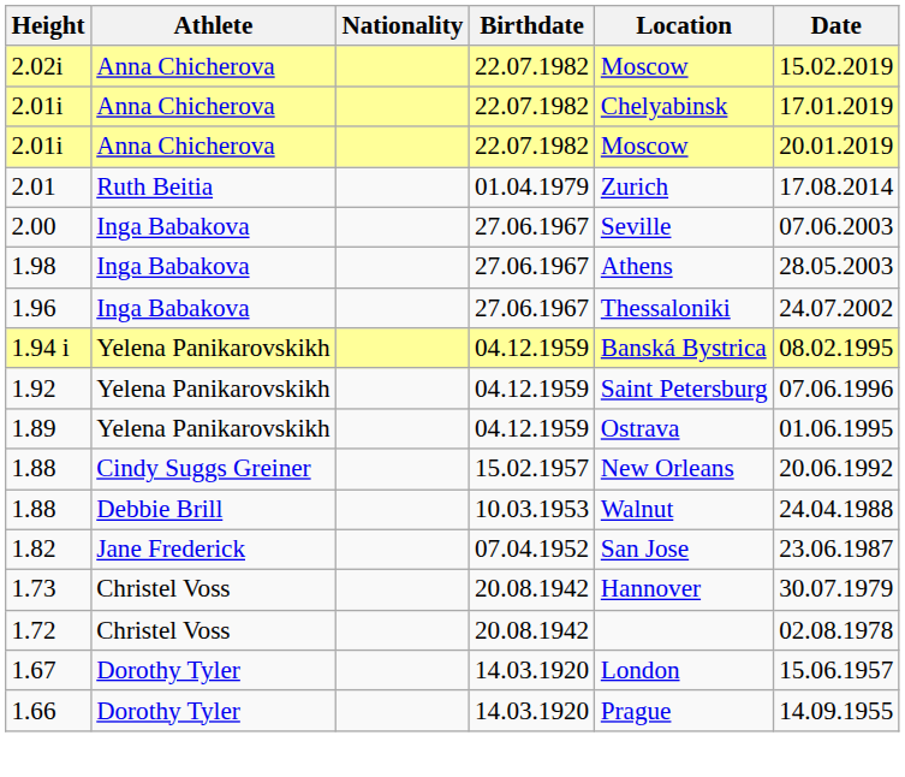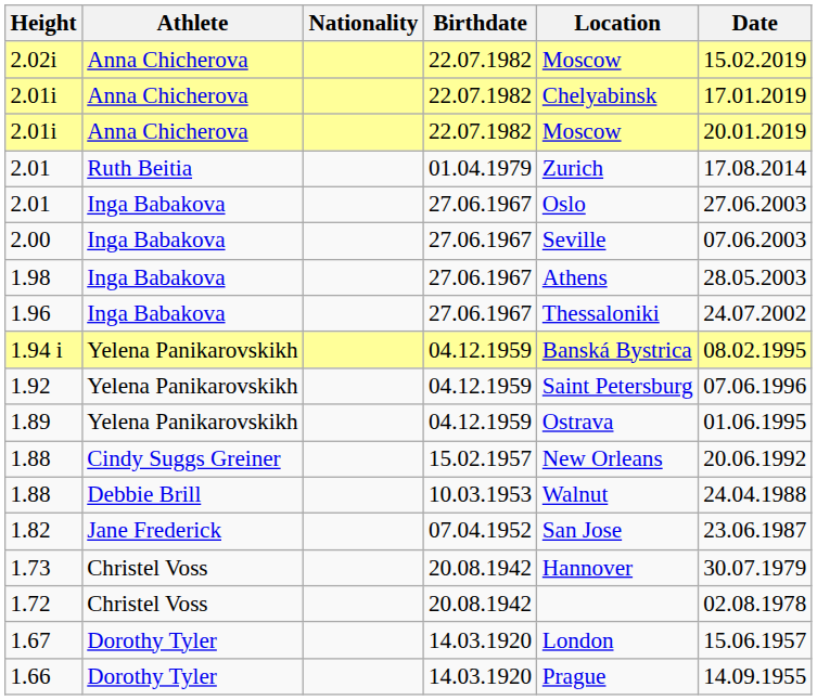 <table class="wikitable">
 <tr>
 <th>Height</th>
 <th>Athlete</th>
 <th>Nationality</th>
 <th>Birthdate</th>
 <th>Location</th>
 <th>Date</th>
 </tr>
 <tr style="background:#ff9;">
 <td>2.02i</td>
 <td><a href='#'>Anna Chicherova</a></td>
 <td></td>
 <td>22.07.1982</td>
 <td><a href='#'>Moscow</a></td>
 <td>15.02.2019</td>
 </tr>
 <tr style="background:#ff9;">
 <td>2.01i</td>
 <td><a href='#'>Anna Chicherova</a></td>
 <td></td>
 <td>22.07.1982</td>
 <td><a href='#'>Chelyabinsk</a></td>
 <td>17.01.2019</td>
 </tr>
 <tr style="background:#ff9;">
 <td>2.01i</td>
 <td><a href='#'>Anna Chicherova</a></td>
 <td></td>
 <td>22.07.1982</td>
 <td><a href='#'>Moscow</a></td>
 <td>20.01.2019</td>
 </tr>
 <tr>
 <td>2.01</td>
 <td><a href='#'>Ruth Beitia</a></td>
 <td></td>
 <td>01.04.1979</td>
 <td><a href='#'>Zurich</a></td>
 <td>17.08.2014</td>
+</tr>
+<tr>
+<td>2.01</td>
+<td><a href='#'>Inga Babakova</a></td>
+<td></td>
+<td>27.06.1967</td>
+<td><a href='#'>Oslo</a></td>
+<td>27.06.2003</td>
 </tr>
 <tr>
 <td>2.00</td>
 <td><a href='#'>Inga Babakova</a></td>
 <td></td>
 <td>27.06.1967</td>
 <td><a href='#'>Seville</a></td>
 <td>07.06.2003</td>
 </tr>
 <tr>
 <td>1.98</td>
 <td><a href='#'>Inga Babakova</a></td>
 <td></td>
 <td>27.06.1967</td>
 <td><a href='#'>Athens</a></td>
 <td>28.05.2003</td>
 </tr>
 <tr>
 <td>1.96</td>
 <td><a href='#'>Inga Babakova</a></td>
 <td></td>
 <td>27.06.1967</td>
 <td><a href='#'>Thessaloniki</a></td>
 <td>24.07.2002</td>
 </tr>
 <tr style="background:#ff9;">
 <td>1.94 i</td>
 <td>Yelena Panikarovskikh</td>
 <td></td>
 <td>04.12.1959</td>
 <td><a href='#'>Banská Bystrica</a></td>
 <td>08.02.1995</td>
 </tr>
 <tr>
 <td>1.92</td>
 <td>Yelena Panikarovskikh</td>
 <td></td>
 <td>04.12.1959</td>
 <td><a href='#'>Saint Petersburg</a></td>
 <td>07.06.1996</td>
 </tr>
 <tr>
 <td>1.89</td>
 <td>Yelena Panikarovskikh</td>
 <td></td>
 <td>04.12.1959</td>
 <td><a href='#'>Ostrava</a></td>
 <td>01.06.1995</td>
 </tr>
 <tr>
 <td>1.88</td>
 <td><a href='#'>Cindy Suggs Greiner</a></td>
 <td></td>
 <td>15.02.1957</td>
 <td><a href='#'>New Orleans</a></td>
 <td>20.06.1992</td>
 </tr>
 <tr>
 <td>1.88</td>
 <td><a href='#'>Debbie Brill</a></td>
 <td></td>
 <td>10.03.1953</td>
 <td><a href='#'>Walnut</a></td>
 <td>24.04.1988</td>
 </tr>
 <tr>
 <td>1.82</td>
 <td><a href='#'>Jane Frederick</a></td>
 <td></td>
 <td>07.04.1952</td>
 <td><a href='#'>San Jose</a></td>
 <td>23.06.1987</td>
 </tr>
 <tr>
 <td>1.73</td>
 <td>Christel Voss</td>
 <td></td>
 <td>20.08.1942</td>
 <td><a href='#'>Hannover</a></td>
 <td>30.07.1979</td>
 </tr>
 <tr>
 <td>1.72</td>
 <td>Christel Voss</td>
 <td></td>
 <td>20.08.1942</td>
 <td></td>
 <td>02.08.1978</td>
 </tr>
 <tr>
 <td>1.67</td>
 <td><a href='#'>Dorothy Tyler</a></td>
 <td></td>
 <td>14.03.1920</td>
 <td><a href='#'>London</a></td>
 <td>15.06.1957</td>
 </tr>
 <tr>
 <td>1.66</td>
 <td><a href='#'>Dorothy Tyler</a></td>
 <td></td>
 <td>14.03.1920</td>
 <td><a href='#'>Prague</a></td>
 <td>14.09.1955</td>
 </tr>
 </table>
